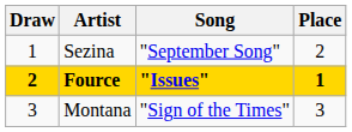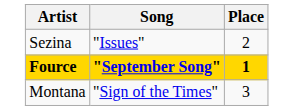 <table class="wikitable sortable" style="margin: 1em auto 1em auto; text-align:center;">
 <tr style="background:#ccc;">
-<th rowspan="1">Draw</th>
 <th rowspan="1">Artist</th>
 <th rowspan="1">Song</th>
 <th rowspan="1">Place</th>
 </tr>
 <tr>
-<td>1</td>
 <td style="text-align:left;">Sezina</td>
-<td style="text-align:left;">"<a href='#'>September Song</a>" </td>
+<td style="text-align:left;">"<a href='#'>Issues</a>" </td>
 <td>2</td>
 </tr>
 <tr style="font-weight:bold; background:gold;">
-<td>2</td>
 <td style="text-align:left;">Fource</td>
-<td style="text-align:left;">"<a href='#'>Issues</a>" </td>
+<td style="text-align:left;">"<a href='#'>September Song</a>" </td>
 <td>1</td>
 </tr>
 <tr>
-<td>3</td>
 <td style="text-align:left;">Montana</td>
 <td style="text-align:left;">"<a href='#'>Sign of the Times</a>" </td>
 <td>3</td>
 </tr>
 </table>
